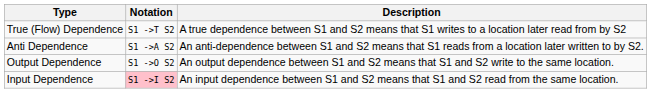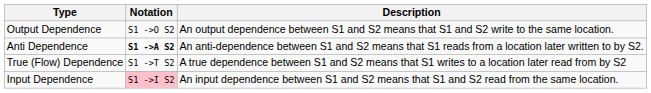 <table class="wikitable">
 <tr>
 <th>Type</th>
 <th>Notation</th>
 <th>Description</th>
 </tr>
 <tr>
+<td>Output Dependence</td>
+<td><code>S1 ->O S2</code></td>
+<td>An output dependence between S1 and S2 means that S1 and S2 write to the same location.</td>
+</tr>
+<tr>
+<td>Anti Dependence</td>
+<td><strong><code>S1 ->A S2</code></strong></td>
+<td>An anti-dependence between S1 and S2 means that S1 reads from a location later written to by S2.</td>
+</tr>
+<tr>
 <td>True (Flow) Dependence</td>
 <td><code>S1 ->T S2</code></td>
 <td>A true dependence between S1 and S2 means that S1 writes to a location later read from by S2</td>
-</tr>
-<tr>
-<td>Anti Dependence</td>
-<td><code>S1 ->A S2</code></td>
-<td>An anti-dependence between S1 and S2 means that S1 reads from a location later written to by S2.</td>
-</tr>
-<tr>
-<td>Output Dependence</td>
-<td><code>S1 ->O S2</code></td>
-<td>An output dependence between S1 and S2 means that S1 and S2 write to the same location.</td>
 </tr>
 <tr>
 <td>Input Dependence</td>
 <td style="background: pink;"><code>S1 ->I S2</code></td>
 <td>An input dependence between S1 and S2 means that S1 and S2 read from the same location.</td>
 </tr>
 </table>
